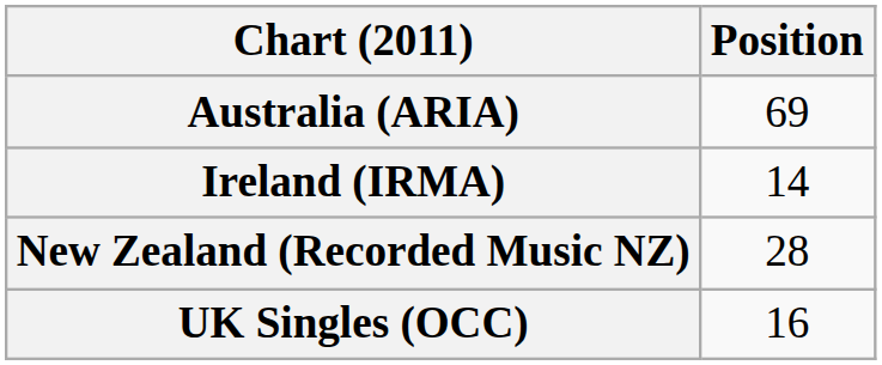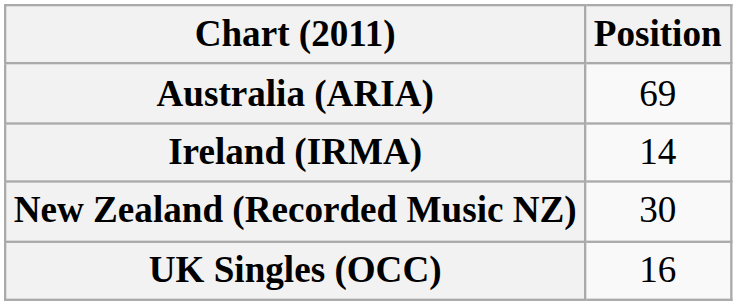 <table class="wikitable sortable plainrowheaders" style="text-align:center">
 <tr>
 <th scope="col">Chart (2011)</th>
 <th scope="col">Position</th>
 </tr>
 <tr>
 <th scope="row">Australia (ARIA)</th>
 <td style="text-align:center;">69</td>
 </tr>
 <tr>
 <th scope="row">Ireland (IRMA)</th>
 <td style="text-align:center;">14</td>
 </tr>
 <tr>
 <th scope="row">New Zealand (Recorded Music NZ)</th>
-<td style="text-align:center;">28</td>
+<td style="text-align:center;">30</td>
 </tr>
 <tr>
 <th scope="row">UK Singles (OCC)</th>
 <td style="text-align:center;">16</td>
 </tr>
 </table>
